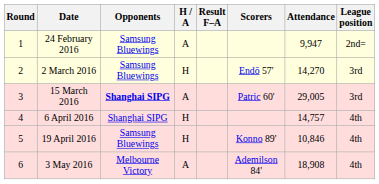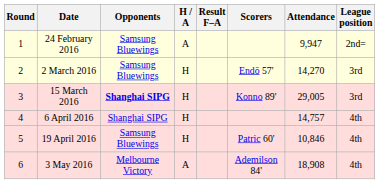 <table class="wikitable" style="text-align:center">
 <tr>
 <th>Round</th>
 <th>Date</th>
 <th>Opponents</th>
 <th>H / A</th>
 <th>Result<br>F–A</th>
 <th>Scorers</th>
 <th>Attendance</th>
 <th>League<br>position</th>
 </tr>
 <tr bgcolor="#ffffdd">
 <td>1</td>
 <td>24 February 2016</td>
 <td><a href='#'>Samsung Bluewings</a></td>
 <td>A</td>
 <td></td>
 <td></td>
 <td>9,947</td>
 <td>2nd=</td>
 </tr>
 <tr bgcolor="#ffffdd">
 <td>2</td>
 <td>2 March 2016</td>
 <td><a href='#'>Samsung Bluewings</a></td>
 <td>H</td>
 <td></td>
 <td><a href='#'>Endō</a> 57'</td>
 <td>14,270</td>
 <td>3rd</td>
 </tr>
 <tr bgcolor="#ffdddd">
 <td>3</td>
 <td>15 March 2016</td>
 <td><strong><a href='#'>Shanghai SIPG</a></strong></td>
-<td>A</td>
+<td>H</td>
 <td></td>
-<td><a href='#'>Patric</a> 60'</td>
+<td><a href='#'>Konno</a> 89'</td>
 <td>29,005</td>
 <td>3rd</td>
 </tr>
 <tr bgcolor="#ffdddd">
 <td>4</td>
 <td>6 April 2016</td>
 <td><a href='#'>Shanghai SIPG</a></td>
 <td>H</td>
 <td></td>
 <td></td>
 <td>14,757</td>
 <td>4th</td>
 </tr>
 <tr bgcolor="#ffdddd">
 <td>5</td>
 <td>19 April 2016</td>
 <td><a href='#'>Samsung Bluewings</a></td>
 <td>H</td>
 <td></td>
-<td><a href='#'>Konno</a> 89'</td>
+<td><a href='#'>Patric</a> 60'</td>
 <td>10,846</td>
 <td>4th</td>
 </tr>
 <tr bgcolor="#ffdddd">
 <td>6</td>
 <td>3 May 2016</td>
 <td><a href='#'>Melbourne Victory</a></td>
 <td>A</td>
 <td></td>
 <td><a href='#'>Ademilson</a> 84'</td>
 <td>18,908</td>
 <td>4th</td>
 </tr>
 </table>
